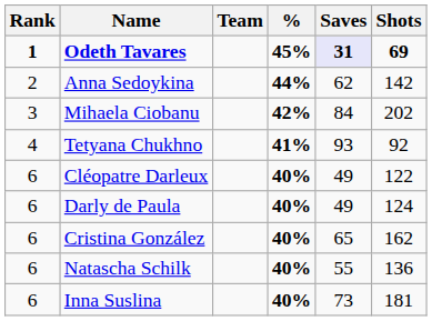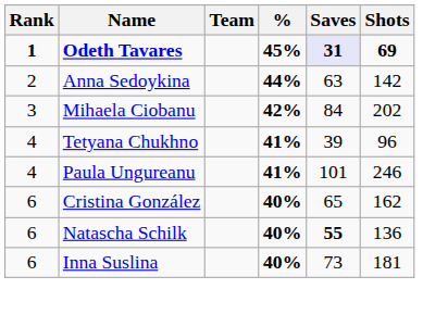 <table class="wikitable sortable" style="text-align: center;">
 <tr>
 <th>Rank</th>
 <th>Name</th>
 <th>Team</th>
 <th>%</th>
 <th>Saves</th>
 <th>Shots</th>
 </tr>
 <tr>
 <td><strong>1</strong></td>
 <td align="left"><strong><a href='#'>Odeth Tavares</a></strong></td>
 <td align="left"><strong></strong></td>
 <td><strong>45%</strong></td>
 <td style="background: lavender;"><strong>31</strong></td>
 <td><strong>69</strong></td>
 </tr>
 <tr>
 <td>2</td>
 <td align="left"><a href='#'>Anna Sedoykina</a></td>
 <td align="left"></td>
 <td><strong>44%</strong></td>
-<td>62</td>
+<td>63</td>
 <td>142</td>
 </tr>
 <tr>
 <td>3</td>
 <td align="left"><a href='#'>Mihaela Ciobanu</a></td>
 <td align="left"></td>
 <td><strong>42%</strong></td>
 <td>84</td>
 <td>202</td>
 </tr>
 <tr>
 <td>4</td>
 <td align="left"><a href='#'>Tetyana Chukhno</a></td>
 <td align="left"></td>
 <td><strong>41%</strong></td>
-<td>93</td>
-<td>92</td>
+<td>39</td>
+<td>96</td>
 </tr>
 <tr>
-<td>6</td>
-<td align="left"><a href='#'>Cléopatre Darleux</a></td>
+<td>4</td>
+<td align="left"><a href='#'>Paula Ungureanu</a></td>
 <td align="left"></td>
-<td><strong>40%</strong></td>
-<td>49</td>
-<td>122</td>
-</tr>
-<tr>
-<td>6</td>
-<td align="left"><a href='#'>Darly de Paula</a></td>
-<td align="left"></td>
-<td><strong>40%</strong></td>
-<td>49</td>
-<td>124</td>
+<td><strong>41%</strong></td>
+<td>101</td>
+<td>246</td>
 </tr>
 <tr>
 <td>6</td>
 <td align="left"><a href='#'>Cristina González</a></td>
 <td align="left"></td>
 <td><strong>40%</strong></td>
 <td>65</td>
 <td>162</td>
 </tr>
 <tr>
 <td>6</td>
 <td align="left"><a href='#'>Natascha Schilk</a></td>
 <td align="left"></td>
 <td><strong>40%</strong></td>
-<td>55</td>
+<td><strong>55</strong></td>
 <td>136</td>
 </tr>
 <tr>
 <td>6</td>
 <td align="left"><a href='#'>Inna Suslina</a></td>
 <td align="left"></td>
 <td><strong>40%</strong></td>
 <td>73</td>
 <td>181</td>
 </tr>
 </table>
